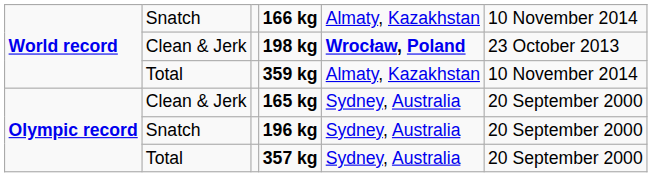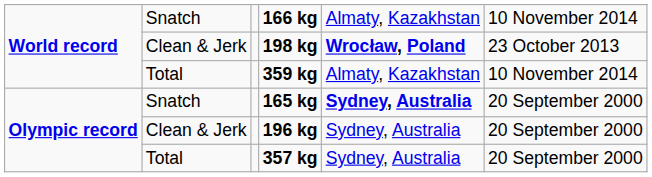 <table class="wikitable">
 <tr>
 <td rowspan=3><strong><a href='#'>World record</a></strong></td>
 <td>Snatch</td>
 <td></td>
 <td><strong>166 kg</strong></td>
 <td><a href='#'>Almaty</a>, <a href='#'>Kazakhstan</a></td>
 <td>10 November 2014</td>
 </tr>
 <tr>
 <td>Clean & Jerk</td>
 <td></td>
 <td><strong>198 kg</strong></td>
 <td><strong><a href='#'>Wrocław</a>, <a href='#'>Poland</a></strong></td>
 <td>23 October 2013</td>
 </tr>
 <tr>
 <td>Total</td>
 <td></td>
 <td><strong>359 kg</strong></td>
 <td><a href='#'>Almaty</a>, <a href='#'>Kazakhstan</a></td>
 <td>10 November 2014</td>
 </tr>
 <tr>
 <td rowspan=3><strong><a href='#'>Olympic record</a></strong></td>
-<td>Clean & Jerk</td>
+<td>Snatch</td>
 <td></td>
 <td><strong>165 kg</strong></td>
-<td><a href='#'>Sydney</a>, <a href='#'>Australia</a></td>
+<td><strong><a href='#'>Sydney</a>, <a href='#'>Australia</a></strong></td>
 <td>20 September 2000</td>
 </tr>
 <tr>
-<td>Snatch</td>
+<td>Clean & Jerk</td>
 <td></td>
 <td><strong>196 kg</strong></td>
 <td><a href='#'>Sydney</a>, <a href='#'>Australia</a></td>
 <td>20 September 2000</td>
 </tr>
 <tr>
 <td>Total</td>
 <td></td>
 <td><strong>357 kg</strong></td>
 <td><a href='#'>Sydney</a>, <a href='#'>Australia</a></td>
 <td>20 September 2000</td>
 </tr>
 </table>
